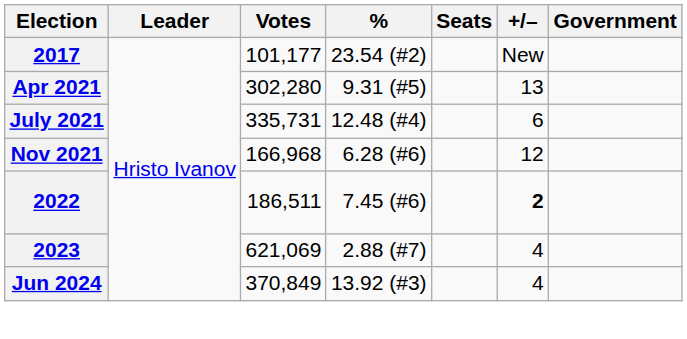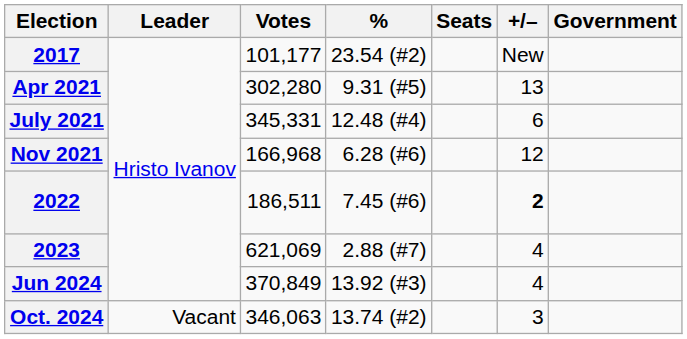 <table class=wikitable style=text-align:right>
 <tr>
 <th>Election</th>
 <th>Leader</th>
 <th>Votes</th>
 <th>%</th>
 <th>Seats</th>
 <th>+/–</th>
 <th>Government</th>
 </tr>
 <tr>
 <th><a href='#'>2017</a></th>
 <td rowspan="7"><a href='#'>Hristo Ivanov</a></td>
 <td>101,177</td>
 <td>23.54 (#2)</td>
 <td></td>
 <td>New</td>
 <td></td>
 </tr>
 <tr>
 <th><a href='#'>Apr 2021</a></th>
 <td>302,280</td>
 <td>9.31 (#5)</td>
 <td></td>
 <td> 13</td>
 <td></td>
 </tr>
 <tr>
 <th><a href='#'>July 2021</a></th>
-<td>335,731</td>
+<td>345,331</td>
 <td>12.48 (#4)</td>
 <td></td>
 <td> 6</td>
 <td></td>
 </tr>
 <tr>
 <th><a href='#'>Nov 2021</a></th>
 <td>166,968</td>
 <td>6.28 (#6)</td>
 <td></td>
 <td> 12</td>
 <td></td>
 </tr>
 <tr style=height:3em>
 <th><a href='#'>2022</a></th>
 <td>186,511</td>
 <td>7.45 (#6)</td>
 <td></td>
 <td><strong> 2</strong></td>
 <td></td>
 </tr>
 <tr>
 <th><a href='#'>2023</a></th>
 <td>621,069</td>
 <td>2.88 (#7)</td>
 <td></td>
 <td> 4</td>
 <td></td>
 </tr>
 <tr>
 <th><a href='#'>Jun 2024</a></th>
 <td>370,849</td>
 <td>13.92 (#3)</td>
 <td></td>
 <td> 4</td>
 <td></td>
 </tr>
+<tr>
+<th><a href='#'>Oct. 2024</a></th>
+<td>Vacant</td>
+<td>346,063</td>
+<td>13.74 (#2)</td>
+<td></td>
+<td> 3</td>
+<td></td>
+</tr>
 </table>
